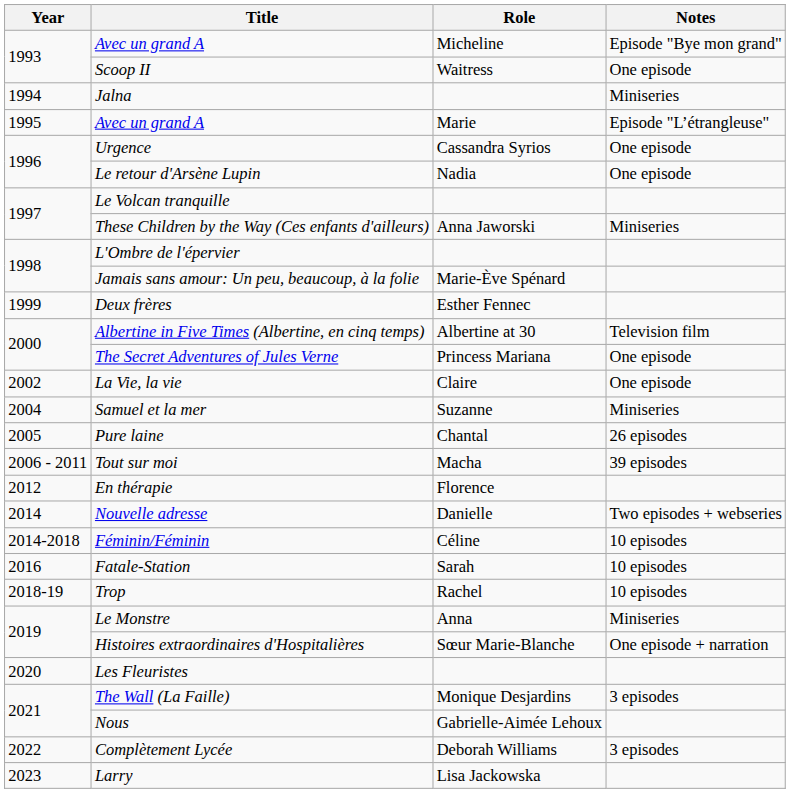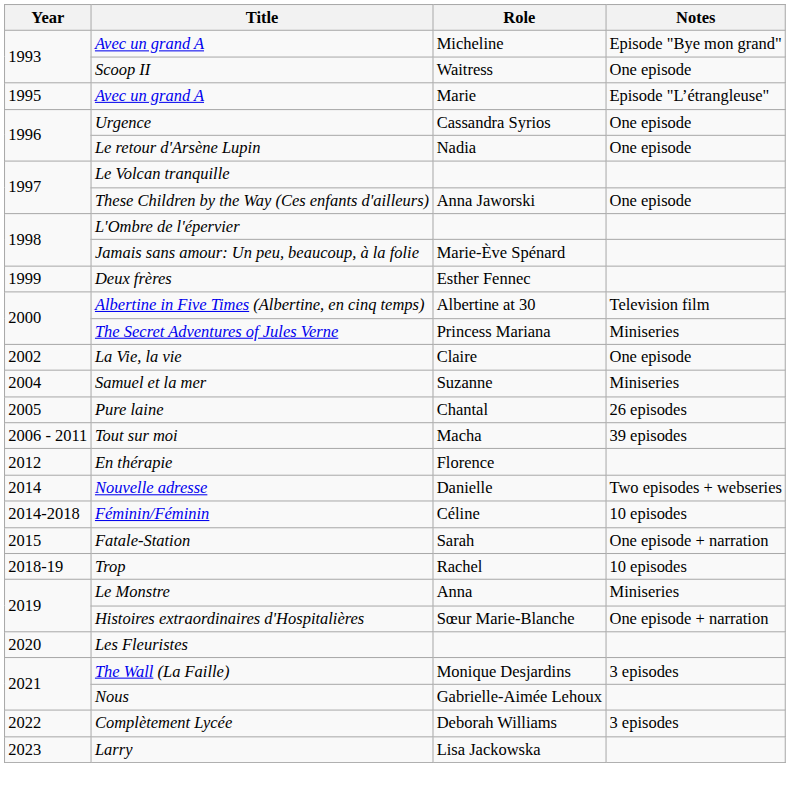 <table class="wikitable">
 <tr>
 <th>Year</th>
 <th>Title</th>
 <th>Role</th>
 <th>Notes</th>
 </tr>
 <tr>
 <td rowspan=2>1993</td>
 <td><em><a href='#'>Avec un grand A</a></em></td>
 <td>Micheline</td>
 <td>Episode "Bye mon grand"</td>
 </tr>
 <tr>
 <td><em>Scoop II</em></td>
 <td>Waitress</td>
 <td>One episode</td>
-</tr>
-<tr>
-<td>1994</td>
-<td><em>Jalna</em></td>
-<td></td>
-<td>Miniseries</td>
 </tr>
 <tr>
 <td>1995</td>
 <td><em><a href='#'>Avec un grand A</a></em></td>
 <td>Marie</td>
 <td>Episode "L’étrangleuse"</td>
 </tr>
 <tr>
 <td rowspan=2>1996</td>
 <td><em>Urgence</em></td>
 <td>Cassandra Syrios</td>
 <td>One episode</td>
 </tr>
 <tr>
 <td><em>Le retour d'Arsène Lupin</em></td>
 <td>Nadia</td>
 <td>One episode</td>
 </tr>
 <tr>
 <td rowspan=2>1997</td>
 <td><em>Le Volcan tranquille</em></td>
 <td></td>
 <td></td>
 </tr>
 <tr>
 <td><em>These Children by the Way (Ces enfants d'ailleurs)</em></td>
 <td>Anna Jaworski</td>
-<td>Miniseries</td>
+<td>One episode</td>
 </tr>
 <tr>
 <td rowspan=2>1998</td>
 <td><em>L'Ombre de l'épervier</em></td>
 <td></td>
 <td></td>
 </tr>
 <tr>
 <td><em>Jamais sans amour: Un peu, beaucoup, à la folie</em></td>
 <td>Marie-Ève Spénard</td>
 <td></td>
 </tr>
 <tr>
 <td>1999</td>
 <td><em>Deux frères</em></td>
 <td>Esther Fennec</td>
 <td></td>
 </tr>
 <tr>
 <td rowspan=2>2000</td>
 <td><em><a href='#'>Albertine in Five Times</a> (Albertine, en cinq temps)</em></td>
 <td>Albertine at 30</td>
 <td>Television film</td>
 </tr>
 <tr>
 <td><em><a href='#'>The Secret Adventures of Jules Verne</a></em></td>
 <td>Princess Mariana</td>
-<td>One episode</td>
+<td>Miniseries</td>
 </tr>
 <tr>
 <td>2002</td>
 <td><em>La Vie, la vie</em></td>
 <td>Claire</td>
 <td>One episode</td>
 </tr>
 <tr>
 <td>2004</td>
 <td><em>Samuel et la mer</em></td>
 <td>Suzanne</td>
 <td>Miniseries</td>
 </tr>
 <tr>
 <td>2005</td>
 <td><em>Pure laine</em></td>
 <td>Chantal</td>
 <td>26 episodes</td>
 </tr>
 <tr>
 <td>2006 - 2011</td>
 <td><em>Tout sur moi</em></td>
 <td>Macha</td>
 <td>39 episodes</td>
 </tr>
 <tr>
 <td>2012</td>
 <td><em>En thérapie</em></td>
 <td>Florence</td>
 <td></td>
 </tr>
 <tr>
 <td>2014</td>
 <td><em><a href='#'>Nouvelle adresse</a></em></td>
 <td>Danielle</td>
 <td>Two episodes + webseries</td>
 </tr>
 <tr>
 <td>2014-2018</td>
 <td><em><a href='#'>Féminin/Féminin</a></em></td>
 <td>Céline</td>
 <td>10 episodes</td>
 </tr>
 <tr>
-<td>2016</td>
+<td>2015</td>
 <td><em>Fatale-Station</em></td>
 <td>Sarah</td>
-<td>10 episodes</td>
+<td>One episode + narration</td>
 </tr>
 <tr>
 <td>2018-19</td>
 <td><em>Trop</em></td>
 <td>Rachel</td>
 <td>10 episodes</td>
 </tr>
 <tr>
 <td rowspan=2>2019</td>
 <td><em>Le Monstre</em></td>
 <td>Anna</td>
 <td>Miniseries</td>
 </tr>
 <tr>
 <td><em>Histoires extraordinaires d'Hospitalières</em></td>
 <td>Sœur Marie-Blanche</td>
 <td>One episode + narration</td>
 </tr>
 <tr>
 <td>2020</td>
 <td><em>Les Fleuristes</em></td>
 <td></td>
 <td></td>
 </tr>
 <tr>
 <td rowspan=2>2021</td>
 <td><em><a href='#'>The Wall</a> (La Faille)</em></td>
 <td>Monique Desjardins</td>
 <td>3 episodes</td>
 </tr>
 <tr>
 <td><em>Nous</em></td>
 <td>Gabrielle-Aimée Lehoux</td>
 <td></td>
 </tr>
 <tr>
 <td>2022</td>
 <td><em>Complètement Lycée</em></td>
 <td>Deborah Williams</td>
 <td>3 episodes</td>
 </tr>
 <tr>
 <td>2023</td>
 <td><em>Larry</em></td>
 <td>Lisa Jackowska</td>
 <td></td>
 </tr>
 </table>
